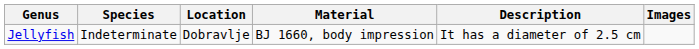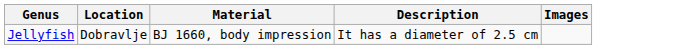 <table class="wikitable">
 <tr>
 <th>Genus</th>
-<th>Species</th>
 <th>Location</th>
 <th>Material</th>
 <th>Description</th>
 <th>Images</th>
 </tr>
 <tr>
 <td><a href='#'>Jellyfish</a></td>
-<td>Indeterminate</td>
 <td>Dobravlje</td>
 <td>BJ 1660, body impression</td>
 <td>It has a diameter of 2.5 cm</td>
 <td></td>
 </tr>
 </table>
